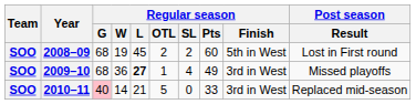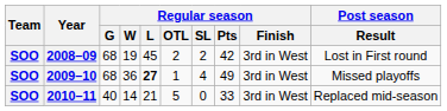 <table class="wikitable" style="font-size: 95%; text-align:center;">
 <tr>
 <th rowspan="2">Team</th>
 <th rowspan="2">Year</th>
 <th colspan="7"><a href='#'>Regular season</a></th>
 <th colspan="1"><a href='#'>Post season</a></th>
 </tr>
 <tr>
 <th>G</th>
 <th>W</th>
 <th>L</th>
 <th>OTL</th>
 <th>SL</th>
 <th>Pts</th>
 <th>Finish</th>
 <th>Result</th>
 </tr>
 <tr>
 <th><a href='#'>SOO</a></th>
 <th><a href='#'>2008–09</a></th>
 <td>68</td>
 <td>19</td>
 <td>45</td>
 <td>2</td>
 <td>2</td>
-<td>60</td>
-<td>5th in West</td>
+<td>42</td>
+<td>3rd in West</td>
 <td>Lost in First round</td>
 </tr>
 <tr>
 <th><a href='#'>SOO</a></th>
 <th><a href='#'>2009–10</a></th>
 <td>68</td>
 <td>36</td>
 <td><strong>27</strong></td>
 <td>1</td>
 <td>4</td>
 <td>49</td>
 <td>3rd in West</td>
 <td>Missed playoffs</td>
 </tr>
 <tr>
 <th><a href='#'>SOO</a></th>
 <th><a href='#'>2010–11</a></th>
-<td style="background: pink;">40</td>
+<td>40</td>
 <td>14</td>
 <td>21</td>
 <td>5</td>
 <td>0</td>
 <td>33</td>
 <td>3rd in West</td>
 <td>Replaced mid-season</td>
 </tr>
 </table>
